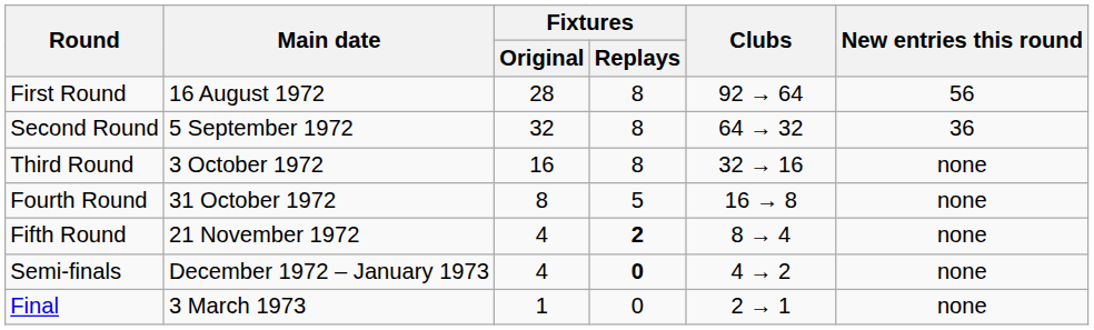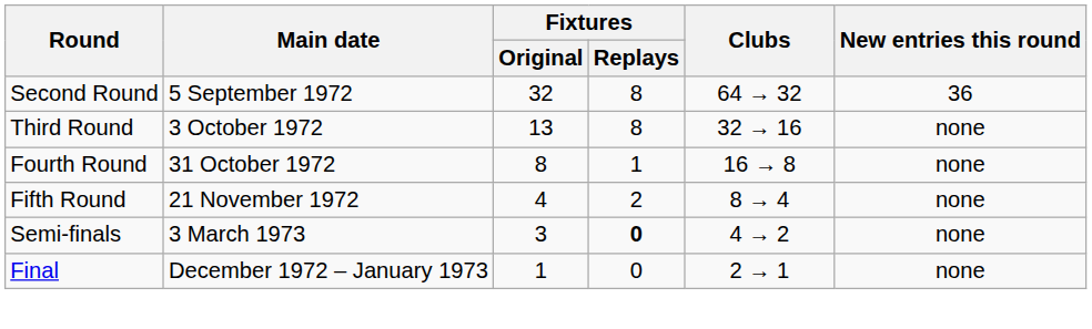 <table class="wikitable" style="text-align:center">
 <tr>
 <th rowspan=2>Round</th>
 <th rowspan=2>Main date</th>
 <th colspan=2>Fixtures</th>
 <th rowspan=2 width=100>Clubs</th>
 <th rowspan=2>New entries this round</th>
 </tr>
 <tr>
 <th width=55>Original</th>
 <th width=55>Replays</th>
 </tr>
 <tr>
-<td align=left>First Round</td>
-<td align=left>16 August 1972</td>
-<td>28</td>
-<td>8</td>
-<td>92 → 64</td>
-<td>56<br></td>
-</tr>
-<tr>
 <td align=left>Second Round</td>
 <td align=left>5 September 1972</td>
 <td>32</td>
 <td>8</td>
 <td>64 → 32</td>
 <td>36<br></td>
 </tr>
 <tr>
 <td align=left>Third Round</td>
 <td align=left>3 October 1972</td>
-<td>16</td>
+<td>13</td>
 <td>8</td>
 <td>32 → 16</td>
 <td>none</td>
 </tr>
 <tr>
 <td align=left>Fourth Round</td>
 <td align=left>31 October 1972</td>
 <td>8</td>
-<td>5</td>
+<td>1</td>
 <td>16 → 8</td>
 <td>none</td>
 </tr>
 <tr>
 <td align=left>Fifth Round</td>
 <td align=left>21 November 1972</td>
 <td>4</td>
-<td><strong>2</strong></td>
+<td>2</td>
 <td>8 → 4</td>
 <td>none</td>
 </tr>
 <tr>
 <td align=left>Semi-finals</td>
-<td align=left>December 1972 – January 1973</td>
-<td>4</td>
+<td align=left>3 March 1973</td>
+<td>3</td>
 <td><strong>0</strong></td>
 <td>4 → 2</td>
 <td>none</td>
 </tr>
 <tr>
 <td align=left><a href='#'>Final</a></td>
-<td align=left>3 March 1973</td>
+<td align=left>December 1972 – January 1973</td>
 <td>1</td>
 <td>0</td>
 <td>2 → 1</td>
 <td>none</td>
 </tr>
 </table>
